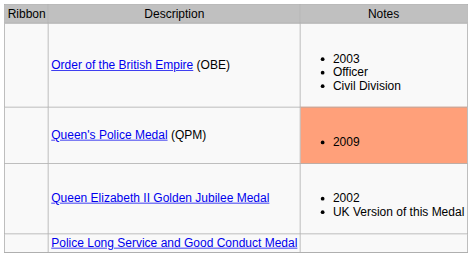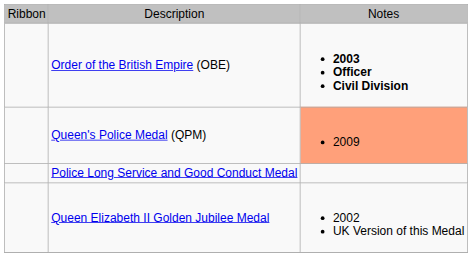 <table class="wikitable" style="margin:1em auto;">
 <tr style="background:silver;" align="center">
 <td>Ribbon</td>
 <td>Description</td>
 <td>Notes</td>
 </tr>
 <tr>
 <td></td>
 <td><a href='#'>Order of the British Empire</a> (OBE)</td>
-<td><br><ul><li>2003</li><li>Officer</li><li>Civil Division</li></ul></td>
+<td><strong><br><ul><li>2003</li><li>Officer</li><li>Civil Division</li></ul></strong></td>
 </tr>
 <tr>
 <td></td>
 <td><a href='#'>Queen's Police Medal</a> (QPM)</td>
 <td style="background: lightsalmon;"><br><ul><li>2009</li></ul></td>
 </tr>
 <tr>
 <td></td>
+<td><a href='#'>Police Long Service and Good Conduct Medal</a></td>
+<td></td>
+</tr>
+<tr>
+<td></td>
 <td><a href='#'>Queen Elizabeth II Golden Jubilee Medal</a></td>
 <td><br><ul><li>2002</li><li>UK Version of this Medal</li></ul></td>
 </tr>
 <tr>
-<td></td>
-<td><a href='#'>Police Long Service and Good Conduct Medal</a></td>
-<td></td>
-</tr>
-<tr>
 </tr>
 </table>
